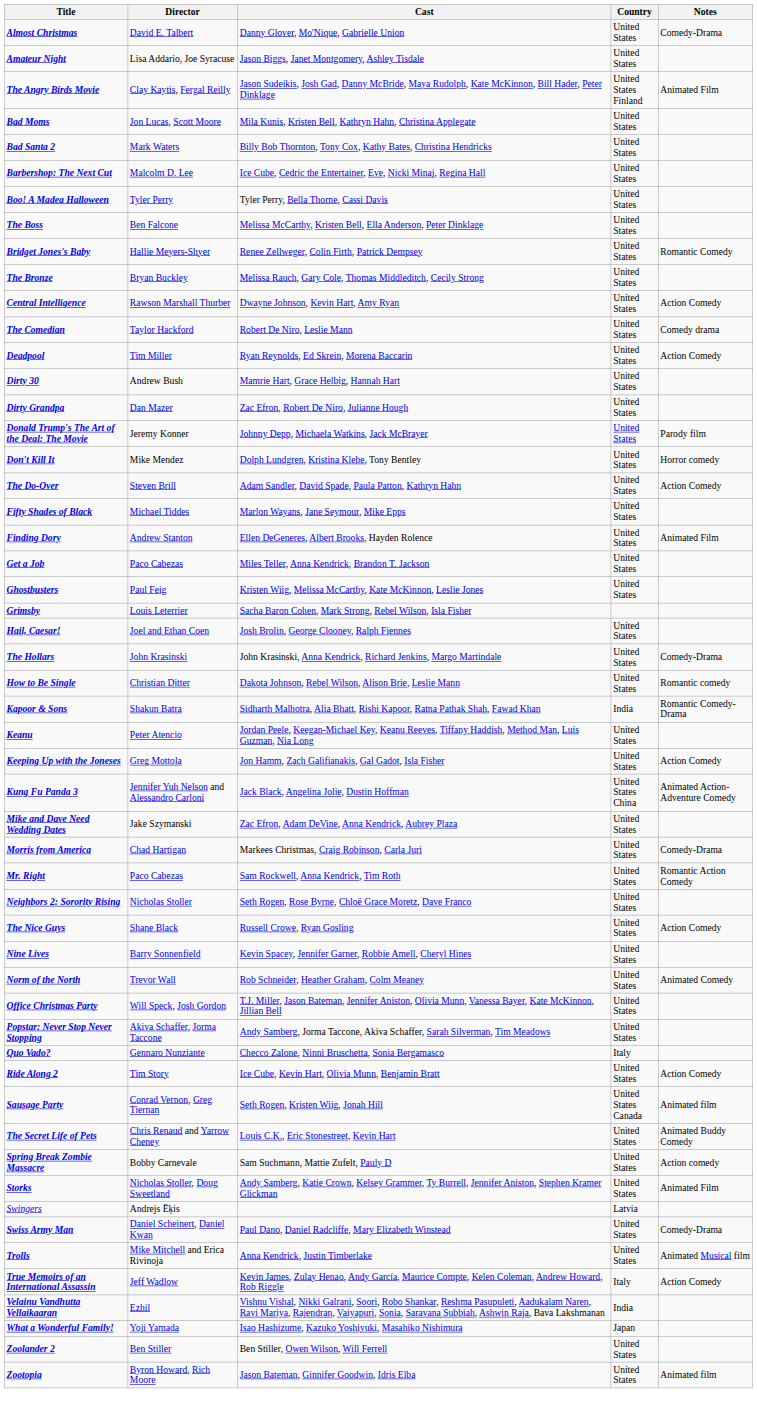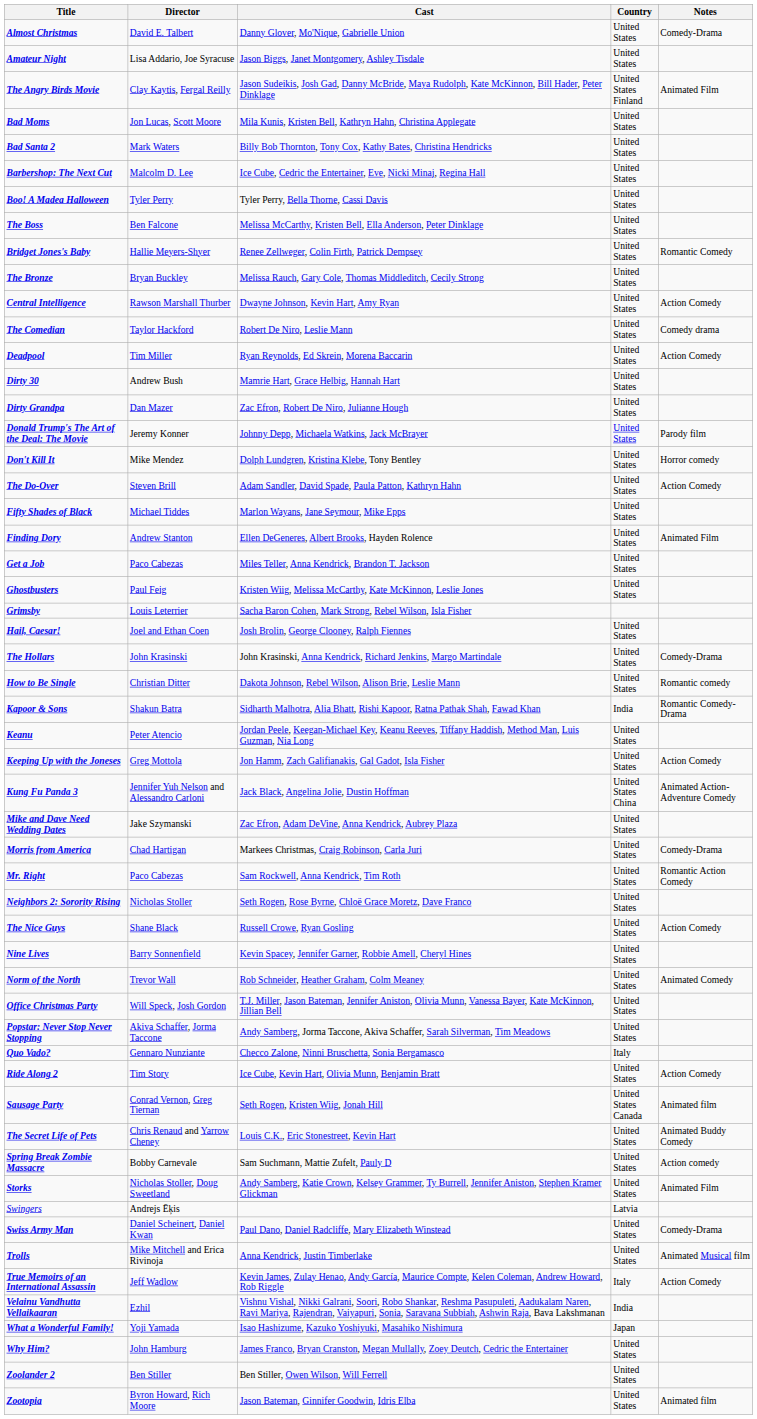 <table class="wikitable sortable">
 <tr>
 <th>Title</th>
 <th>Director</th>
 <th>Cast</th>
 <th>Country</th>
 <th>Notes</th>
 </tr>
 <tr>
 <td><strong><em><a href='#'>Almost Christmas</a></em></strong></td>
 <td><a href='#'>David E. Talbert</a></td>
 <td><a href='#'>Danny Glover</a>, <a href='#'>Mo'Nique</a>, <a href='#'>Gabrielle Union</a></td>
 <td>United States</td>
 <td>Comedy-Drama</td>
 </tr>
 <tr>
 <td><strong><em><a href='#'>Amateur Night</a></em></strong></td>
 <td>Lisa Addario, Joe Syracuse</td>
 <td><a href='#'>Jason Biggs</a>, <a href='#'>Janet Montgomery</a>, <a href='#'>Ashley Tisdale</a></td>
 <td>United States</td>
 <td></td>
 </tr>
 <tr>
 <td><strong><em><a href='#'>The Angry Birds Movie</a></em></strong></td>
 <td><a href='#'>Clay Kaytis</a>, <a href='#'>Fergal Reilly</a></td>
 <td><a href='#'>Jason Sudeikis</a>, <a href='#'>Josh Gad</a>, <a href='#'>Danny McBride</a>, <a href='#'>Maya Rudolph</a>, <a href='#'>Kate McKinnon</a>, <a href='#'>Bill Hader</a>, <a href='#'>Peter Dinklage</a></td>
 <td>United States<br>Finland</td>
 <td>Animated Film</td>
 </tr>
 <tr>
 <td><strong><em><a href='#'>Bad Moms</a></em></strong></td>
 <td><a href='#'>Jon Lucas</a>, <a href='#'>Scott Moore</a></td>
 <td><a href='#'>Mila Kunis</a>, <a href='#'>Kristen Bell</a>, <a href='#'>Kathryn Hahn</a>, <a href='#'>Christina Applegate</a></td>
 <td>United States</td>
 <td></td>
 </tr>
 <tr>
 <td><strong><em><a href='#'>Bad Santa 2</a></em></strong></td>
 <td><a href='#'>Mark Waters</a></td>
 <td><a href='#'>Billy Bob Thornton</a>, <a href='#'>Tony Cox</a>, <a href='#'>Kathy Bates</a>, <a href='#'>Christina Hendricks</a></td>
 <td>United States</td>
 <td></td>
 </tr>
 <tr>
 <td><strong><em><a href='#'>Barbershop: The Next Cut</a></em></strong></td>
 <td><a href='#'>Malcolm D. Lee</a></td>
 <td><a href='#'>Ice Cube</a>, <a href='#'>Cedric the Entertainer</a>, <a href='#'>Eve</a>, <a href='#'>Nicki Minaj</a>, <a href='#'>Regina Hall</a></td>
 <td>United States</td>
 <td></td>
 </tr>
 <tr>
 <td><strong><em><a href='#'>Boo! A Madea Halloween</a></em></strong></td>
 <td><a href='#'>Tyler Perry</a></td>
 <td>Tyler Perry, <a href='#'>Bella Thorne</a>, <a href='#'>Cassi Davis</a></td>
 <td>United States</td>
 <td></td>
 </tr>
 <tr>
 <td><strong><em><a href='#'>The Boss</a></em></strong></td>
 <td><a href='#'>Ben Falcone</a></td>
 <td><a href='#'>Melissa McCarthy</a>, <a href='#'>Kristen Bell</a>, <a href='#'>Ella Anderson</a>, <a href='#'>Peter Dinklage</a></td>
 <td>United States</td>
 <td></td>
 </tr>
 <tr>
 <td><strong><em><a href='#'>Bridget Jones's Baby</a></em></strong></td>
 <td><a href='#'>Hallie Meyers-Shyer</a></td>
 <td><a href='#'>Renee Zellweger</a>, <a href='#'>Colin Firth</a>, <a href='#'>Patrick Dempsey</a></td>
 <td>United States</td>
 <td>Romantic Comedy</td>
 </tr>
 <tr>
 <td><strong><em><a href='#'>The Bronze</a></em></strong></td>
 <td><a href='#'>Bryan Buckley</a></td>
 <td><a href='#'>Melissa Rauch</a>, <a href='#'>Gary Cole</a>, <a href='#'>Thomas Middleditch</a>, <a href='#'>Cecily Strong</a></td>
 <td>United States</td>
 <td></td>
 </tr>
 <tr>
 <td><strong><em><a href='#'>Central Intelligence</a></em></strong></td>
 <td><a href='#'>Rawson Marshall Thurber</a></td>
 <td><a href='#'>Dwayne Johnson</a>, <a href='#'>Kevin Hart</a>, <a href='#'>Amy Ryan</a></td>
 <td>United States</td>
 <td>Action Comedy</td>
 </tr>
 <tr>
 <td><strong><em><a href='#'>The Comedian</a></em></strong></td>
 <td><a href='#'>Taylor Hackford</a></td>
 <td><a href='#'>Robert De Niro</a>, <a href='#'>Leslie Mann</a></td>
 <td>United States</td>
 <td>Comedy drama</td>
 </tr>
 <tr>
 <td><strong><em><a href='#'>Deadpool</a></em></strong></td>
 <td><a href='#'>Tim Miller</a></td>
 <td><a href='#'>Ryan Reynolds</a>, <a href='#'>Ed Skrein</a>, <a href='#'>Morena Baccarin</a></td>
 <td>United States</td>
 <td>Action Comedy</td>
 </tr>
 <tr>
 <td><strong><em><a href='#'>Dirty 30</a></em></strong></td>
 <td>Andrew Bush</td>
 <td><a href='#'>Mamrie Hart</a>, <a href='#'>Grace Helbig</a>, <a href='#'>Hannah Hart</a></td>
 <td>United States</td>
 <td></td>
 </tr>
 <tr>
 <td><strong><em><a href='#'>Dirty Grandpa</a></em></strong></td>
 <td><a href='#'>Dan Mazer</a></td>
 <td><a href='#'>Zac Efron</a>, <a href='#'>Robert De Niro</a>, <a href='#'>Julianne Hough</a></td>
 <td>United States</td>
 <td></td>
 </tr>
 <tr>
 <td><strong><em><a href='#'>Donald Trump's The Art of the Deal: The Movie</a></em></strong></td>
 <td>Jeremy Konner</td>
 <td><a href='#'>Johnny Depp</a>, <a href='#'>Michaela Watkins</a>, <a href='#'>Jack McBrayer</a></td>
 <td><a href='#'>United States</a></td>
 <td>Parody film</td>
 </tr>
 <tr>
 <td><strong><em><a href='#'>Don't Kill It</a></em></strong></td>
 <td>Mike Mendez</td>
 <td><a href='#'>Dolph Lundgren</a>, <a href='#'>Kristina Klebe</a>, Tony Bentley</td>
 <td>United States</td>
 <td>Horror comedy</td>
 </tr>
 <tr>
 <td><strong><em><a href='#'>The Do-Over</a></em></strong></td>
 <td><a href='#'>Steven Brill</a></td>
 <td><a href='#'>Adam Sandler</a>, <a href='#'>David Spade</a>, <a href='#'>Paula Patton</a>, <a href='#'>Kathryn Hahn</a></td>
 <td>United States</td>
 <td>Action Comedy</td>
 </tr>
 <tr>
 <td><strong><em><a href='#'>Fifty Shades of Black</a></em></strong></td>
 <td><a href='#'>Michael Tiddes</a></td>
 <td><a href='#'>Marlon Wayans</a>, <a href='#'>Jane Seymour</a>, <a href='#'>Mike Epps</a></td>
 <td>United States</td>
 <td></td>
 </tr>
 <tr>
 <td><strong><em><a href='#'>Finding Dory</a></em></strong></td>
 <td><a href='#'>Andrew Stanton</a></td>
 <td><a href='#'>Ellen DeGeneres</a>, <a href='#'>Albert Brooks</a>, Hayden Rolence</td>
 <td>United States</td>
 <td>Animated Film</td>
 </tr>
 <tr>
 <td><strong><em><a href='#'>Get a Job</a></em></strong></td>
 <td><a href='#'>Paco Cabezas</a></td>
 <td><a href='#'>Miles Teller</a>, <a href='#'>Anna Kendrick</a>, <a href='#'>Brandon T. Jackson</a></td>
 <td>United States</td>
 <td></td>
 </tr>
 <tr>
 <td><strong><em><a href='#'>Ghostbusters</a></em></strong></td>
 <td><a href='#'>Paul Feig</a></td>
 <td><a href='#'>Kristen Wiig</a>, <a href='#'>Melissa McCarthy</a>, <a href='#'>Kate McKinnon</a>, <a href='#'>Leslie Jones</a></td>
 <td>United States</td>
 <td></td>
 </tr>
 <tr>
 <td><strong><em><a href='#'>Grimsby</a></em></strong></td>
 <td><a href='#'>Louis Leterrier</a></td>
 <td><a href='#'>Sacha Baron Cohen</a>, <a href='#'>Mark Strong</a>, <a href='#'>Rebel Wilson</a>, <a href='#'>Isla Fisher</a></td>
 <td></td>
 <td></td>
 </tr>
 <tr>
 <td><strong><em><a href='#'>Hail, Caesar!</a></em></strong></td>
 <td><a href='#'>Joel and Ethan Coen</a></td>
 <td><a href='#'>Josh Brolin</a>, <a href='#'>George Clooney</a>, <a href='#'>Ralph Fiennes</a></td>
 <td>United States</td>
 <td></td>
 </tr>
 <tr>
 <td><strong><em><a href='#'>The Hollars</a></em></strong></td>
 <td><a href='#'>John Krasinski</a></td>
 <td>John Krasinski, <a href='#'>Anna Kendrick</a>, <a href='#'>Richard Jenkins</a>, <a href='#'>Margo Martindale</a></td>
 <td>United States</td>
 <td>Comedy-Drama</td>
 </tr>
 <tr>
 <td><strong><em><a href='#'>How to Be Single</a></em></strong></td>
 <td><a href='#'>Christian Ditter</a></td>
 <td><a href='#'>Dakota Johnson</a>, <a href='#'>Rebel Wilson</a>, <a href='#'>Alison Brie</a>, <a href='#'>Leslie Mann</a></td>
 <td>United States</td>
 <td>Romantic comedy</td>
 </tr>
 <tr>
 <td><strong><em><a href='#'>Kapoor & Sons</a></em></strong></td>
 <td><a href='#'>Shakun Batra</a></td>
 <td><a href='#'>Sidharth Malhotra</a>, <a href='#'>Alia Bhatt</a>, <a href='#'>Rishi Kapoor</a>, <a href='#'>Ratna Pathak Shah</a>, <a href='#'>Fawad Khan</a></td>
 <td>India</td>
 <td>Romantic Comedy-Drama</td>
 </tr>
 <tr>
 <td><strong><em><a href='#'>Keanu</a></em></strong></td>
 <td><a href='#'>Peter Atencio</a></td>
 <td><a href='#'>Jordan Peele</a>, <a href='#'>Keegan-Michael Key</a>, <a href='#'>Keanu Reeves</a>, <a href='#'>Tiffany Haddish</a>, <a href='#'>Method Man</a>, <a href='#'>Luis Guzman</a>, <a href='#'>Nia Long</a></td>
 <td>United States</td>
 <td></td>
 </tr>
 <tr>
 <td><strong><em><a href='#'>Keeping Up with the Joneses</a></em></strong></td>
 <td><a href='#'>Greg Mottola</a></td>
 <td><a href='#'>Jon Hamm</a>, <a href='#'>Zach Galifianakis</a>, <a href='#'>Gal Gadot</a>, <a href='#'>Isla Fisher</a></td>
 <td>United States</td>
 <td>Action Comedy</td>
 </tr>
 <tr>
 <td><strong><em><a href='#'>Kung Fu Panda 3</a></em></strong></td>
 <td><a href='#'>Jennifer Yuh Nelson</a> and <a href='#'>Alessandro Carloni</a></td>
 <td><a href='#'>Jack Black</a>, <a href='#'>Angelina Jolie</a>, <a href='#'>Dustin Hoffman</a></td>
 <td>United States<br>China</td>
 <td>Animated Action-Adventure Comedy</td>
 </tr>
 <tr>
 <td><strong><em><a href='#'>Mike and Dave Need Wedding Dates</a></em></strong></td>
 <td>Jake Szymanski</td>
 <td><a href='#'>Zac Efron</a>, <a href='#'>Adam DeVine</a>, <a href='#'>Anna Kendrick</a>, <a href='#'>Aubrey Plaza</a></td>
 <td>United States</td>
 <td></td>
 </tr>
 <tr>
 <td><strong><em><a href='#'>Morris from America</a></em></strong></td>
 <td><a href='#'>Chad Hartigan</a></td>
 <td>Markees Christmas, <a href='#'>Craig Robinson</a>, <a href='#'>Carla Juri</a></td>
 <td>United States</td>
 <td>Comedy-Drama</td>
 </tr>
 <tr>
 <td><strong><em><a href='#'>Mr. Right</a></em></strong></td>
 <td><a href='#'>Paco Cabezas</a></td>
 <td><a href='#'>Sam Rockwell</a>, <a href='#'>Anna Kendrick</a>, <a href='#'>Tim Roth</a></td>
 <td>United States</td>
 <td>Romantic Action Comedy</td>
 </tr>
 <tr>
 <td><strong><em><a href='#'>Neighbors 2: Sorority Rising</a></em></strong></td>
 <td><a href='#'>Nicholas Stoller</a></td>
 <td><a href='#'>Seth Rogen</a>, <a href='#'>Rose Byrne</a>, <a href='#'>Chloë Grace Moretz</a>, <a href='#'>Dave Franco</a></td>
 <td>United States</td>
 <td></td>
 </tr>
 <tr>
 <td><strong><em><a href='#'>The Nice Guys</a></em></strong></td>
 <td><a href='#'>Shane Black</a></td>
 <td><a href='#'>Russell Crowe</a>, <a href='#'>Ryan Gosling</a></td>
 <td>United States</td>
 <td>Action Comedy</td>
 </tr>
 <tr>
 <td><strong><em><a href='#'>Nine Lives</a></em></strong></td>
 <td><a href='#'>Barry Sonnenfield</a></td>
 <td><a href='#'>Kevin Spacey</a>, <a href='#'>Jennifer Garner</a>, <a href='#'>Robbie Amell</a>, <a href='#'>Cheryl Hines</a></td>
 <td>United States</td>
 <td></td>
 </tr>
 <tr>
 <td><strong><em><a href='#'>Norm of the North</a></em></strong></td>
 <td><a href='#'>Trevor Wall</a></td>
 <td><a href='#'>Rob Schneider</a>, <a href='#'>Heather Graham</a>, <a href='#'>Colm Meaney</a></td>
 <td>United States</td>
 <td>Animated Comedy</td>
 </tr>
 <tr>
 <td><strong><em><a href='#'>Office Christmas Party</a></em></strong></td>
 <td><a href='#'>Will Speck</a>, <a href='#'>Josh Gordon</a></td>
 <td><a href='#'>T.J. Miller</a>, <a href='#'>Jason Bateman</a>, <a href='#'>Jennifer Aniston</a>, <a href='#'>Olivia Munn</a>, <a href='#'>Vanessa Bayer</a>, <a href='#'>Kate McKinnon</a>, <a href='#'>Jillian Bell</a></td>
 <td>United States</td>
 <td></td>
 </tr>
 <tr>
 <td><strong><em><a href='#'>Popstar: Never Stop Never Stopping</a></em></strong></td>
 <td><a href='#'>Akiva Schaffer</a>, <a href='#'>Jorma Taccone</a></td>
 <td><a href='#'>Andy Samberg</a>, Jorma Taccone, Akiva Schaffer, <a href='#'>Sarah Silverman</a>, <a href='#'>Tim Meadows</a></td>
 <td>United States</td>
 <td></td>
 </tr>
 <tr>
 <td><strong><em><a href='#'>Quo Vado?</a></em></strong></td>
 <td><a href='#'>Gennaro Nunziante</a></td>
 <td><a href='#'>Checco Zalone</a>, <a href='#'>Ninni Bruschetta</a>, <a href='#'>Sonia Bergamasco</a></td>
 <td>Italy</td>
 <td></td>
 </tr>
 <tr>
 <td><strong><em><a href='#'>Ride Along 2</a></em></strong></td>
 <td><a href='#'>Tim Story</a></td>
 <td><a href='#'>Ice Cube</a>, <a href='#'>Kevin Hart</a>, <a href='#'>Olivia Munn</a>, <a href='#'>Benjamin Bratt</a></td>
 <td>United States</td>
 <td>Action Comedy</td>
 </tr>
 <tr>
 <td><strong><em><a href='#'>Sausage Party</a></em></strong></td>
 <td><a href='#'>Conrad Vernon</a>, <a href='#'>Greg Tiernan</a></td>
 <td><a href='#'>Seth Rogen</a>, <a href='#'>Kristen Wiig</a>, <a href='#'>Jonah Hill</a></td>
 <td>United States<br>Canada</td>
 <td>Animated film</td>
 </tr>
 <tr>
 <td><strong><em><a href='#'>The Secret Life of Pets</a></em></strong></td>
 <td><a href='#'>Chris Renaud</a> and <a href='#'>Yarrow Cheney</a></td>
 <td><a href='#'>Louis C.K.</a>, <a href='#'>Eric Stonestreet</a>, <a href='#'>Kevin Hart</a></td>
 <td>United States</td>
 <td>Animated Buddy Comedy</td>
 </tr>
 <tr>
 <td><strong><em><a href='#'>Spring Break Zombie Massacre</a></em></strong></td>
 <td>Bobby Carnevale</td>
 <td>Sam Suchmann, Mattie Zufelt, <a href='#'>Pauly D</a></td>
 <td>United States</td>
 <td>Action comedy</td>
 </tr>
 <tr>
 <td><strong><em><a href='#'>Storks</a></em></strong></td>
 <td><a href='#'>Nicholas Stoller</a>, <a href='#'>Doug Sweetland</a></td>
 <td><a href='#'>Andy Samberg</a>, <a href='#'>Katie Crown</a>, <a href='#'>Kelsey Grammer</a>, <a href='#'>Ty Burrell</a>, <a href='#'>Jennifer Aniston</a>, <a href='#'>Stephen Kramer Glickman</a></td>
 <td>United States</td>
 <td>Animated Film</td>
 </tr>
 <tr>
 <td><em><a href='#'>Swingers</a></em></td>
 <td>Andrejs Ēķis</td>
 <td></td>
 <td>Latvia</td>
 <td></td>
 </tr>
 <tr>
 <td><strong><em><a href='#'>Swiss Army Man</a></em></strong></td>
 <td><a href='#'>Daniel Scheinert</a>, <a href='#'>Daniel Kwan</a></td>
 <td><a href='#'>Paul Dano</a>, <a href='#'>Daniel Radcliffe</a>, <a href='#'>Mary Elizabeth Winstead</a></td>
 <td>United States</td>
 <td>Comedy-Drama</td>
 </tr>
 <tr>
 <td><strong><em><a href='#'>Trolls</a></em></strong></td>
 <td><a href='#'>Mike Mitchell</a> and Erica Rivinoja</td>
 <td><a href='#'>Anna Kendrick</a>, <a href='#'>Justin Timberlake</a></td>
 <td>United States</td>
 <td>Animated <a href='#'>Musical</a> film</td>
 </tr>
 <tr>
 <td><strong><em><a href='#'>True Memoirs of an International Assassin</a></em></strong></td>
 <td><a href='#'>Jeff Wadlow</a></td>
 <td><a href='#'>Kevin James</a>, <a href='#'>Zulay Henao</a>, <a href='#'>Andy García</a>, <a href='#'>Maurice Compte</a>, <a href='#'>Kelen Coleman</a>, <a href='#'>Andrew Howard</a>, <a href='#'>Rob Riggle</a></td>
 <td>Italy</td>
 <td>Action Comedy</td>
 </tr>
 <tr>
 <td><strong><em><a href='#'>Velainu Vandhutta Vellaikaaran</a></em></strong></td>
 <td><a href='#'>Ezhil</a></td>
 <td><a href='#'>Vishnu Vishal</a>, <a href='#'>Nikki Galrani</a>, <a href='#'>Soori</a>, <a href='#'>Robo Shankar</a>, <a href='#'>Reshma Pasupuleti</a>, <a href='#'>Aadukalam Naren</a>, <a href='#'>Ravi Mariya</a>, <a href='#'>Rajendran</a>, <a href='#'>Vaiyapuri</a>, <a href='#'>Sonia</a>, <a href='#'>Saravana Subbiah</a>, <a href='#'>Ashwin Raja</a>, Bava Lakshmanan</td>
 <td>India</td>
 <td></td>
 </tr>
 <tr>
 <td><strong><em><a href='#'>What a Wonderful Family!</a></em></strong></td>
 <td><a href='#'>Yoji Yamada</a></td>
 <td><a href='#'>Isao Hashizume</a>, <a href='#'>Kazuko Yoshiyuki</a>, <a href='#'>Masahiko Nishimura</a></td>
 <td>Japan</td>
 <td></td>
 </tr>
 <tr>
+<td><strong><em><a href='#'>Why Him?</a></em></strong></td>
+<td><a href='#'>John Hamburg</a></td>
+<td><a href='#'>James Franco</a>, <a href='#'>Bryan Cranston</a>, <a href='#'>Megan Mullally</a>, <a href='#'>Zoey Deutch</a>, <a href='#'>Cedric the Entertainer</a></td>
+<td>United States</td>
+<td></td>
+</tr>
+<tr>
 <td><strong><em><a href='#'>Zoolander 2</a></em></strong></td>
 <td><a href='#'>Ben Stiller</a></td>
 <td>Ben Stiller, <a href='#'>Owen Wilson</a>, <a href='#'>Will Ferrell</a></td>
 <td>United States</td>
 <td></td>
 </tr>
 <tr>
 <td><strong><em><a href='#'>Zootopia</a></em></strong></td>
 <td><a href='#'>Byron Howard</a>, <a href='#'>Rich Moore</a></td>
 <td><a href='#'>Jason Bateman</a>, <a href='#'>Ginnifer Goodwin</a>, <a href='#'>Idris Elba</a></td>
 <td>United States</td>
 <td>Animated film</td>
 </tr>
 </table>
